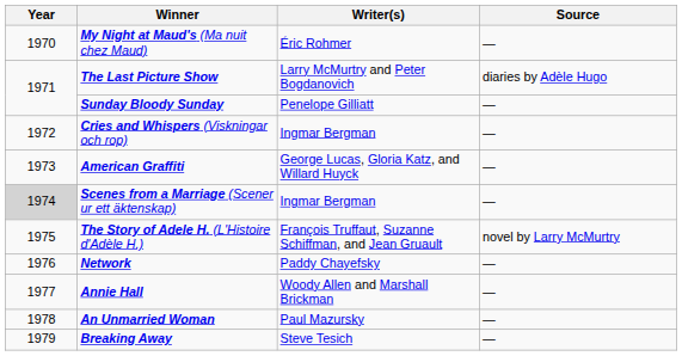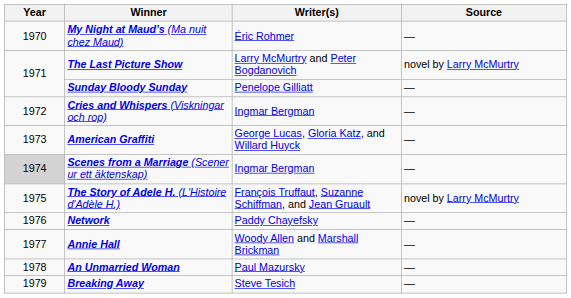 <table class="wikitable" width="95%" cellpadding="5">
 <tr>
 <th width="100"><strong>Year</strong></th>
 <th width="300"><strong>Winner</strong></th>
 <th width="300"><strong>Writer(s)</strong></th>
 <th width="300"><strong>Source</strong></th>
 </tr>
 <tr>
 <td style="text-align:center;">1970</td>
 <td><em><a href='#'><strong>My Night at Maud's</strong> (Ma nuit chez Maud)</a></em></td>
 <td><a href='#'>Éric Rohmer</a></td>
 <td>—</td>
 </tr>
 <tr>
 <td rowspan="2" style="text-align:center;">1971</td>
 <td><strong><em><a href='#'>The Last Picture Show</a></em></strong></td>
 <td><a href='#'>Larry McMurtry</a> and <a href='#'>Peter Bogdanovich</a></td>
-<td>diaries by <a href='#'>Adèle Hugo</a></td>
+<td>novel by <a href='#'>Larry McMurtry</a></td>
 </tr>
 <tr>
 <td><strong><em><a href='#'>Sunday Bloody Sunday</a></em></strong></td>
 <td><a href='#'>Penelope Gilliatt</a></td>
 <td>—</td>
 </tr>
 <tr>
 <td style="text-align:center;">1972</td>
 <td><em><a href='#'><strong>Cries and Whispers</strong> (Viskningar och rop)</a></em></td>
 <td><a href='#'>Ingmar Bergman</a></td>
 <td>—</td>
 </tr>
 <tr>
 <td style="text-align:center;">1973</td>
 <td><strong><em><a href='#'>American Graffiti</a></em></strong></td>
 <td><a href='#'>George Lucas</a>, <a href='#'>Gloria Katz</a>, and <a href='#'>Willard Huyck</a></td>
 <td>—</td>
 </tr>
 <tr>
 <td style="background: lightgrey; text-align:center;">1974</td>
 <td><em><a href='#'><strong>Scenes from a Marriage</strong> (Scener ur ett äktenskap)</a></em></td>
 <td><a href='#'>Ingmar Bergman</a></td>
 <td>—</td>
 </tr>
 <tr>
 <td style="text-align:center;">1975</td>
 <td><em><a href='#'><strong>The Story of Adele H.</strong> (L'Histoire d'Adèle H.)</a></em></td>
 <td><a href='#'>François Truffaut</a>, <a href='#'>Suzanne Schiffman</a>, and <a href='#'>Jean Gruault</a></td>
 <td>novel by <a href='#'>Larry McMurtry</a></td>
 </tr>
 <tr>
 <td style="text-align:center;">1976</td>
 <td><strong><em><a href='#'>Network</a></em></strong></td>
 <td><a href='#'>Paddy Chayefsky</a></td>
 <td>—</td>
 </tr>
 <tr>
 <td style="text-align:center;">1977</td>
 <td><strong><em><a href='#'>Annie Hall</a></em></strong></td>
 <td><a href='#'>Woody Allen</a> and <a href='#'>Marshall Brickman</a></td>
 <td>—</td>
 </tr>
 <tr>
 <td style="text-align:center;">1978</td>
 <td><strong><em><a href='#'>An Unmarried Woman</a></em></strong></td>
 <td><a href='#'>Paul Mazursky</a></td>
 <td>—</td>
 </tr>
 <tr>
 <td style="text-align:center;">1979</td>
 <td><strong><em><a href='#'>Breaking Away</a></em></strong></td>
 <td><a href='#'>Steve Tesich</a></td>
 <td>—</td>
 </tr>
 </table>
